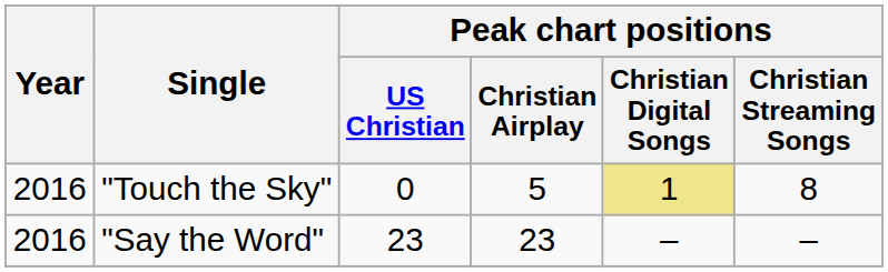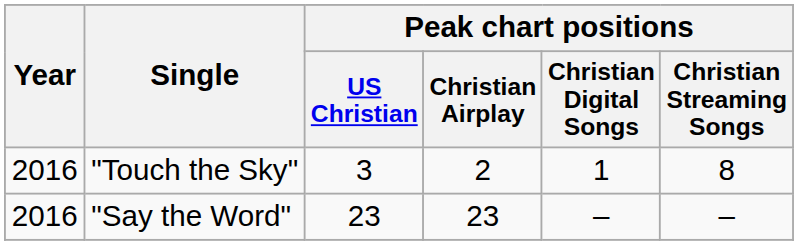 <table class="wikitable" style="text-align:center;">
 <tr>
 <th rowspan="2">Year</th>
 <th rowspan="2">Single</th>
 <th colspan="4">Peak chart positions</th>
 </tr>
 <tr style="font-size:smaller;">
 <th width="45"><a href='#'>US Christian</a><br></th>
 <th width="45">Christian Airplay<br></th>
 <th width="45">Christian Digital Songs<br></th>
 <th width="45">Christian Streaming Songs<br></th>
 </tr>
 <tr>
 <td>2016</td>
 <td align="left">"Touch the Sky"</td>
-<td>0</td>
-<td>5</td>
-<td style="background: khaki;">1</td>
+<td>3</td>
+<td>2</td>
+<td>1</td>
 <td>8</td>
 </tr>
 <tr>
 <td>2016</td>
 <td align="left">"Say the Word"</td>
 <td>23</td>
 <td>23</td>
 <td>–</td>
 <td>–</td>
 </tr>
 </table>
